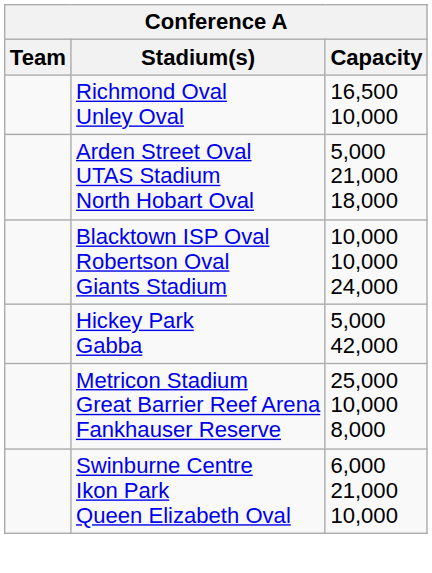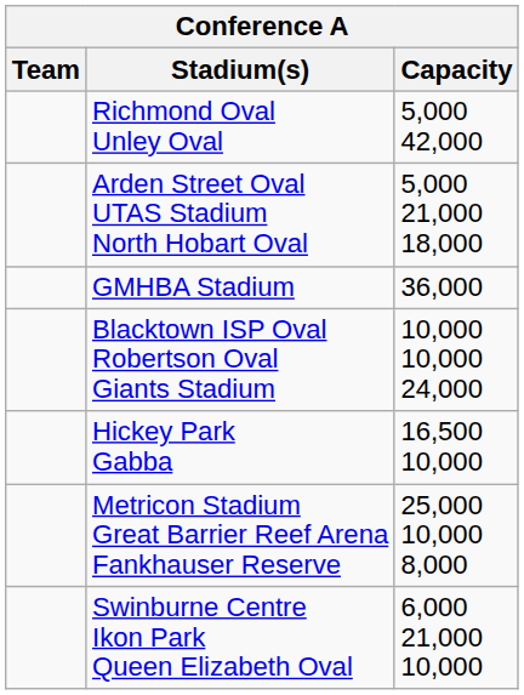 <table class="wikitable" style="text-align:left">
 <tr>
 <th colspan=3>Conference A</th>
 </tr>
 <tr>
 <th>Team</th>
 <th>Stadium(s)</th>
 <th>Capacity</th>
 </tr>
 <tr>
 <td></td>
 <td><a href='#'>Richmond Oval</a><br><a href='#'>Unley Oval</a></td>
-<td>16,500<br>10,000</td>
+<td>5,000<br>42,000</td>
 </tr>
 <tr>
 <td></td>
 <td><a href='#'>Arden Street Oval</a><br><a href='#'>UTAS Stadium</a><br><a href='#'>North Hobart Oval</a></td>
 <td>5,000<br>21,000<br>18,000</td>
+</tr>
+<tr>
+<td></td>
+<td><a href='#'>GMHBA Stadium</a></td>
+<td>36,000</td>
 </tr>
 <tr>
 <td></td>
 <td><a href='#'>Blacktown ISP Oval</a><br><a href='#'>Robertson Oval</a><br><a href='#'>Giants Stadium</a></td>
 <td>10,000<br>10,000<br>24,000</td>
 </tr>
 <tr>
 <td></td>
 <td><a href='#'>Hickey Park</a><br><a href='#'>Gabba</a></td>
-<td>5,000<br>42,000</td>
+<td>16,500<br>10,000</td>
 </tr>
 <tr>
 <td></td>
 <td><a href='#'>Metricon Stadium</a><br><a href='#'>Great Barrier Reef Arena</a><br><a href='#'>Fankhauser Reserve</a></td>
 <td>25,000<br>10,000<br>8,000</td>
 </tr>
 <tr>
 <td></td>
 <td><a href='#'>Swinburne Centre</a><br><a href='#'>Ikon Park</a><br><a href='#'>Queen Elizabeth Oval</a></td>
 <td>6,000<br>21,000<br>10,000</td>
 </tr>
 </table>
